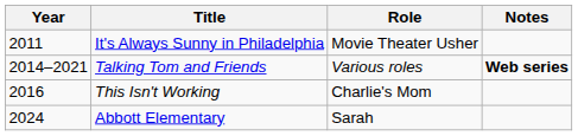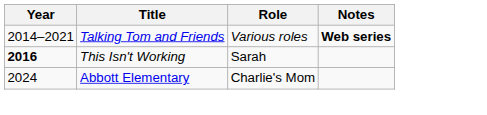 <table class="wikitable sortable">
 <tr>
 <th>Year</th>
 <th>Title</th>
 <th>Role</th>
 <th>Notes</th>
 </tr>
 <tr>
-<td>2011</td>
-<td><a href='#'>It's Always Sunny in Philadelphia</a></td>
-<td>Movie Theater Usher</td>
-<td></td>
-</tr>
-<tr>
 <td>2014–2021</td>
 <td><em><a href='#'>Talking Tom and Friends</a></em></td>
 <td><em>Various roles</em></td>
 <td><strong>Web series</strong></td>
 </tr>
 <tr>
-<td>2016</td>
+<td><strong>2016</strong></td>
 <td><em>This Isn't Working</em></td>
-<td>Charlie's Mom</td>
+<td>Sarah</td>
 <td></td>
 </tr>
 <tr>
 <td>2024</td>
 <td><a href='#'>Abbott Elementary</a></td>
-<td>Sarah</td>
+<td>Charlie's Mom</td>
 <td></td>
 </tr>
 </table>
